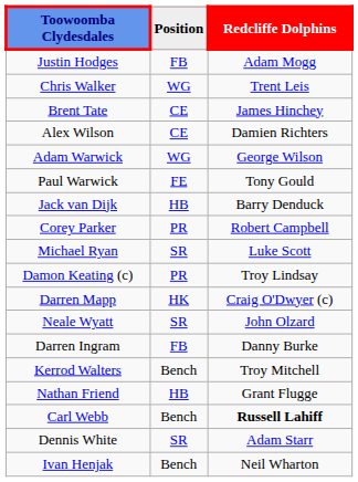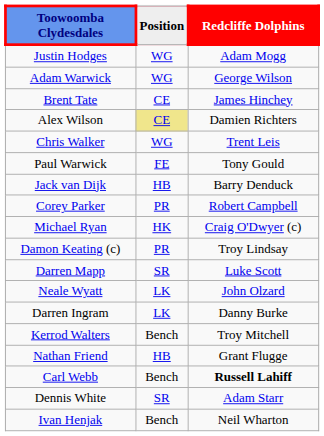 <table class="wikitable" style="float:right; font-size:90%; text-align:center; margin-left:1em;">
 <tr style="background:#f03;">
 <th align="centre" width="136" style="border: 3px solid red; background: #6495ED; color: #000080">Toowoomba Clydesdales</th>
 <th align="center" style="background: #eeeeee; color: black">Position</th>
 <th align="centre" width="136" style="border: 3px solid red; background: red; color: white">Redcliffe Dolphins</th>
 </tr>
 <tr>
 <td><a href='#'>Justin Hodges</a></td>
-<td><a href='#'>FB</a></td>
+<td><a href='#'>WG</a></td>
 <td><a href='#'>Adam Mogg</a></td>
 </tr>
 <tr>
-<td><a href='#'>Chris Walker</a></td>
+<td><a href='#'>Adam Warwick</a></td>
 <td><a href='#'>WG</a></td>
-<td><a href='#'>Trent Leis</a></td>
+<td><a href='#'>George Wilson</a></td>
 </tr>
 <tr>
 <td><a href='#'>Brent Tate</a></td>
 <td><a href='#'>CE</a></td>
 <td><a href='#'>James Hinchey</a></td>
 </tr>
 <tr>
 <td>Alex Wilson</td>
-<td><a href='#'>CE</a></td>
+<td style="background: khaki;"><a href='#'>CE</a></td>
 <td>Damien Richters</td>
 </tr>
 <tr>
-<td><a href='#'>Adam Warwick</a></td>
+<td><a href='#'>Chris Walker</a></td>
 <td><a href='#'>WG</a></td>
-<td><a href='#'>George Wilson</a></td>
+<td><a href='#'>Trent Leis</a></td>
 </tr>
 <tr>
 <td>Paul Warwick</td>
 <td><a href='#'>FE</a></td>
 <td>Tony Gould</td>
 </tr>
 <tr>
 <td><a href='#'>Jack van Dijk</a></td>
 <td><a href='#'>HB</a></td>
 <td>Barry Denduck</td>
 </tr>
 <tr>
 <td><a href='#'>Corey Parker</a></td>
 <td><a href='#'>PR</a></td>
 <td><a href='#'>Robert Campbell</a></td>
 </tr>
 <tr>
 <td><a href='#'>Michael Ryan</a></td>
-<td><a href='#'>SR</a></td>
-<td><a href='#'>Luke Scott</a></td>
+<td><a href='#'>HK</a></td>
+<td><a href='#'>Craig O'Dwyer</a> (c)</td>
 </tr>
 <tr>
 <td><a href='#'>Damon Keating</a> (c)</td>
 <td><a href='#'>PR</a></td>
 <td>Troy Lindsay</td>
 </tr>
 <tr>
 <td><a href='#'>Darren Mapp</a></td>
-<td><a href='#'>HK</a></td>
-<td><a href='#'>Craig O'Dwyer</a> (c)</td>
+<td><a href='#'>SR</a></td>
+<td><a href='#'>Luke Scott</a></td>
 </tr>
 <tr>
 <td><a href='#'>Neale Wyatt</a></td>
-<td><a href='#'>SR</a></td>
+<td><a href='#'>LK</a></td>
 <td><a href='#'>John Olzard</a></td>
 </tr>
 <tr>
 <td>Darren Ingram</td>
-<td><a href='#'>FB</a></td>
+<td><a href='#'>LK</a></td>
 <td>Danny Burke</td>
 </tr>
 <tr>
 <td><a href='#'>Kerrod Walters</a></td>
 <td>Bench</td>
 <td>Troy Mitchell</td>
 </tr>
 <tr>
 <td><a href='#'>Nathan Friend</a></td>
 <td><a href='#'>HB</a></td>
 <td>Grant Flugge</td>
 </tr>
 <tr>
 <td><a href='#'>Carl Webb</a></td>
 <td>Bench</td>
 <td><strong>Russell Lahiff</strong></td>
 </tr>
 <tr>
 <td>Dennis White</td>
 <td><a href='#'>SR</a></td>
 <td><a href='#'>Adam Starr</a></td>
 </tr>
 <tr>
 <td><a href='#'>Ivan Henjak</a></td>
 <td>Bench</td>
 <td>Neil Wharton</td>
 </tr>
 </table>
